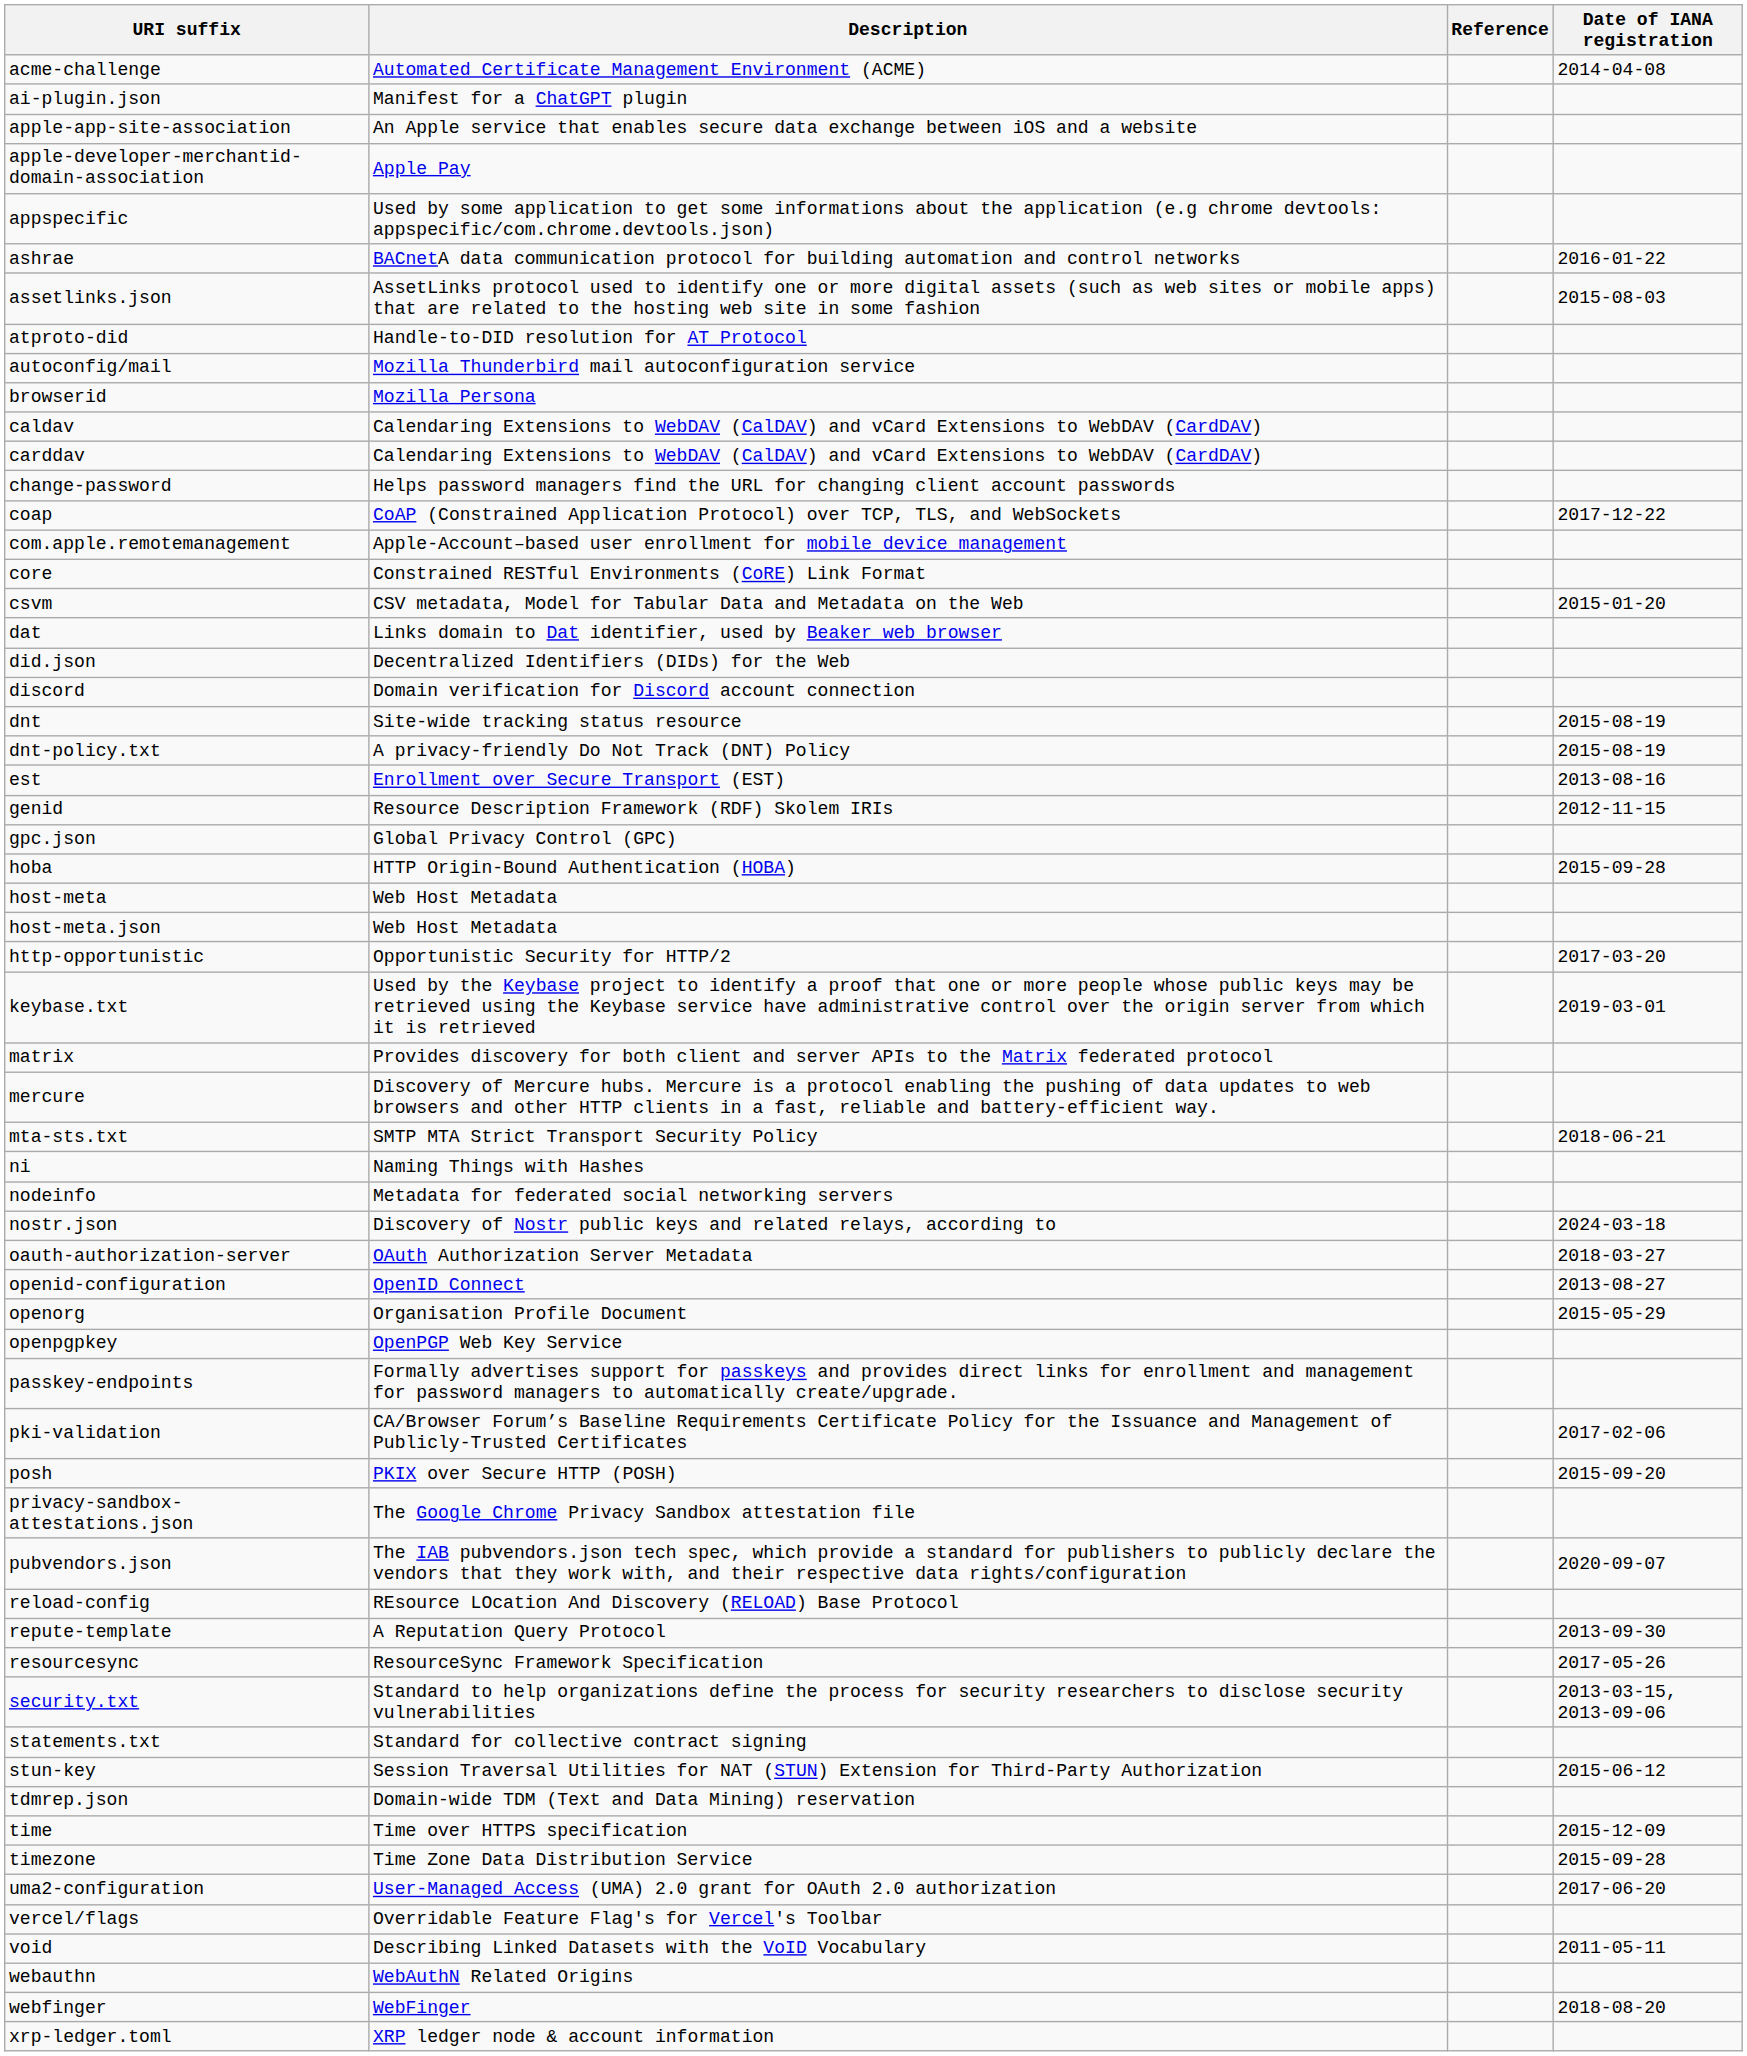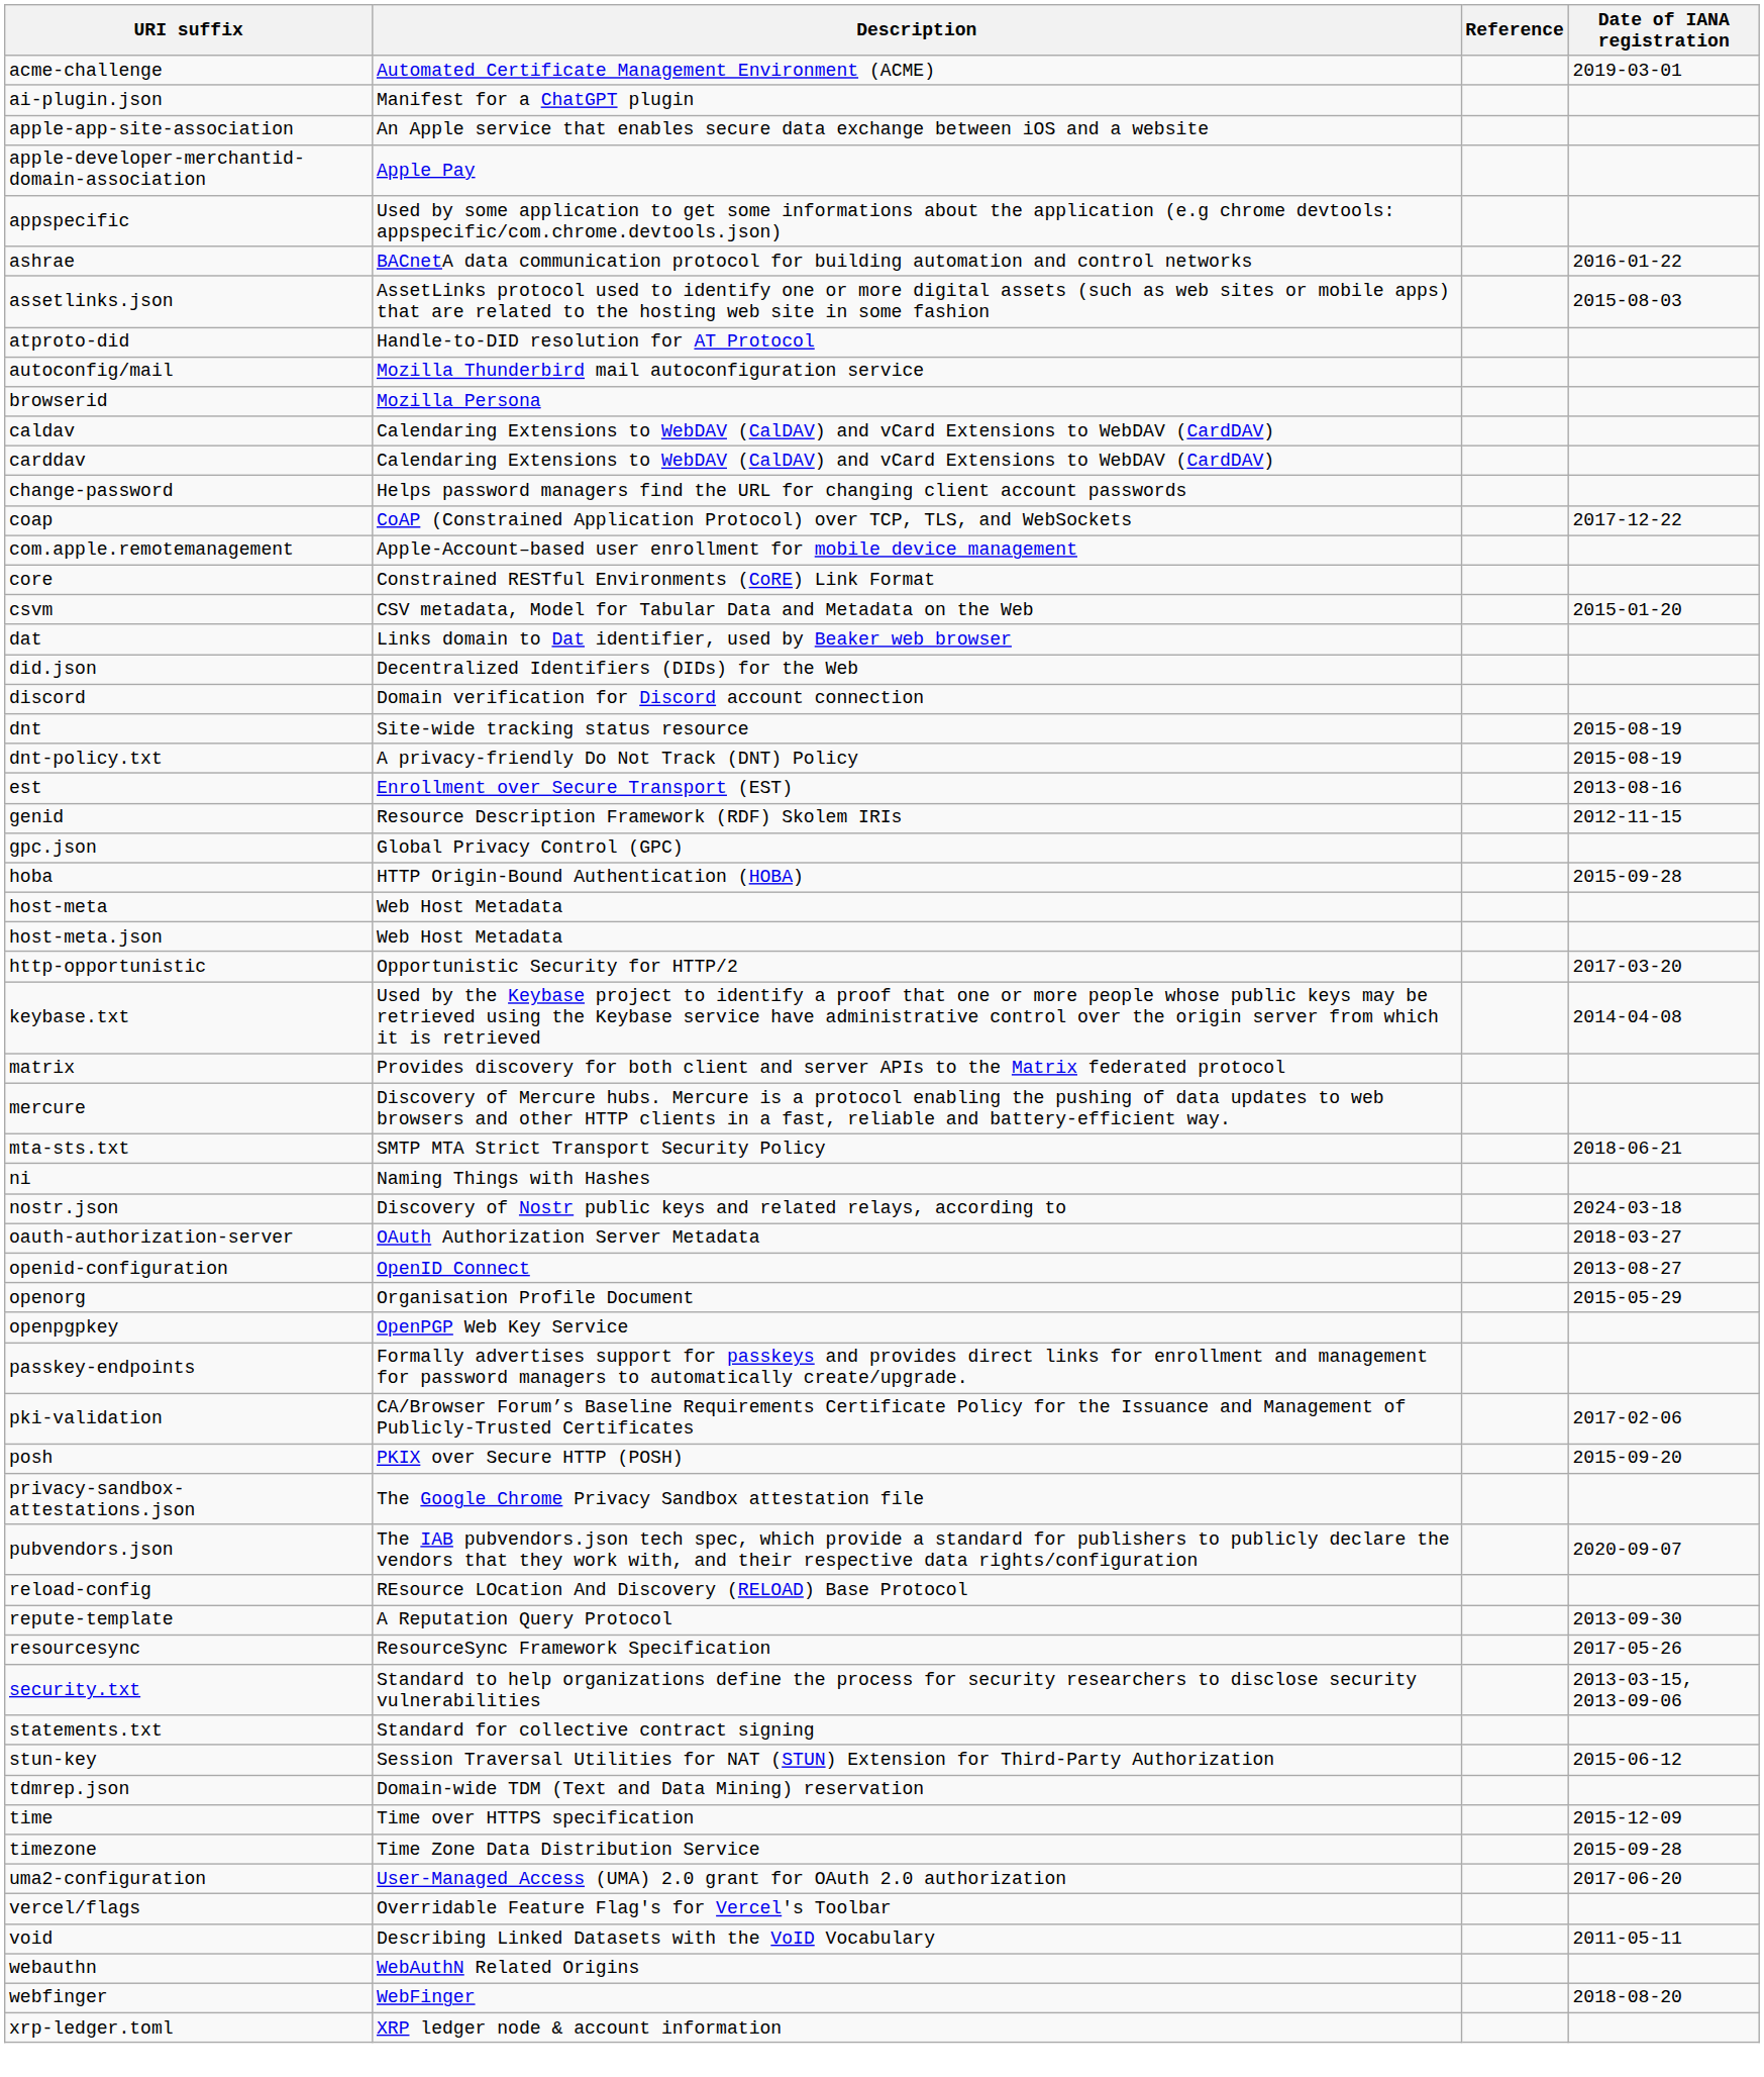 <table class="wikitable sortable">
 <tr>
 <th>URI suffix</th>
 <th class="unsortable">Description</th>
 <th>Reference</th>
 <th>Date of IANA registration</th>
 </tr>
 <tr>
 <td>acme-challenge</td>
 <td><a href='#'>Automated Certificate Management Environment</a> (ACME)</td>
 <td></td>
-<td>2014-04-08</td>
+<td>2019-03-01</td>
 </tr>
 <tr>
 <td>ai-plugin.json</td>
 <td>Manifest for a <a href='#'>ChatGPT</a> plugin</td>
 <td></td>
 <td></td>
 </tr>
 <tr>
 <td>apple-app-site-association</td>
 <td>An Apple service that enables secure data exchange between iOS and a website</td>
 <td></td>
 <td></td>
 </tr>
 <tr>
 <td>apple-developer-merchantid-domain-association</td>
 <td><a href='#'>Apple Pay</a></td>
 <td></td>
 <td></td>
 </tr>
 <tr>
 <td>appspecific</td>
 <td>Used by some application to get some informations about the application (e.g chrome devtools: appspecific/com.chrome.devtools.json)</td>
 <td></td>
 <td></td>
 </tr>
 <tr>
 <td>ashrae</td>
 <td><a href='#'>BACnet</a>A data communication protocol for building automation and control networks</td>
 <td></td>
 <td>2016-01-22</td>
 </tr>
 <tr>
 <td>assetlinks.json</td>
 <td>AssetLinks protocol used to identify one or more digital assets (such as web sites or mobile apps) that are related to the hosting web site in some fashion</td>
 <td></td>
 <td>2015-08-03</td>
 </tr>
 <tr>
 <td>atproto-did</td>
 <td>Handle-to-DID resolution for <a href='#'>AT Protocol</a></td>
 <td></td>
 <td></td>
 </tr>
 <tr>
 <td>autoconfig/mail</td>
 <td><a href='#'>Mozilla Thunderbird</a> mail autoconfiguration service</td>
 <td></td>
 <td></td>
 </tr>
 <tr>
 <td>browserid</td>
 <td><a href='#'>Mozilla Persona</a></td>
 <td></td>
 <td></td>
 </tr>
 <tr>
 <td>caldav</td>
 <td>Calendaring Extensions to <a href='#'>WebDAV</a> (<a href='#'>CalDAV</a>) and vCard Extensions to WebDAV (<a href='#'>CardDAV</a>)</td>
 <td></td>
 <td></td>
 </tr>
 <tr>
 <td>carddav</td>
 <td>Calendaring Extensions to <a href='#'>WebDAV</a> (<a href='#'>CalDAV</a>) and vCard Extensions to WebDAV (<a href='#'>CardDAV</a>)</td>
 <td></td>
 <td></td>
 </tr>
 <tr>
 <td>change-password</td>
 <td>Helps password managers find the URL for changing client account passwords</td>
 <td></td>
 <td></td>
 </tr>
 <tr>
 <td>coap</td>
 <td><a href='#'>CoAP</a> (Constrained Application Protocol) over TCP, TLS, and WebSockets</td>
 <td></td>
 <td>2017-12-22</td>
 </tr>
 <tr>
 <td>com.apple.remotemanagement</td>
 <td>Apple-Account–based user enrollment for <a href='#'>mobile device management</a></td>
 <td></td>
 </tr>
 <tr>
 <td>core</td>
 <td>Constrained RESTful Environments (<a href='#'>CoRE</a>) Link Format</td>
 <td></td>
 <td></td>
 </tr>
 <tr>
 <td>csvm</td>
 <td>CSV metadata, Model for Tabular Data and Metadata on the Web</td>
 <td></td>
 <td>2015-01-20</td>
 </tr>
 <tr>
 <td>dat</td>
 <td>Links domain to <a href='#'>Dat</a> identifier, used by <a href='#'>Beaker web browser</a></td>
 <td></td>
 <td></td>
 </tr>
 <tr>
 <td>did.json</td>
 <td> Decentralized Identifiers (DIDs) for the Web</td>
 <td></td>
 <td></td>
 </tr>
 <tr>
 <td>discord</td>
 <td>Domain verification for <a href='#'>Discord</a> account connection</td>
 <td></td>
 <td></td>
 </tr>
 <tr>
 <td>dnt</td>
 <td>Site-wide tracking status resource</td>
 <td></td>
 <td>2015-08-19</td>
 </tr>
 <tr>
 <td>dnt-policy.txt</td>
 <td>A privacy-friendly Do Not Track (DNT) Policy</td>
 <td></td>
 <td>2015-08-19</td>
 </tr>
 <tr>
 <td>est</td>
 <td><a href='#'>Enrollment over Secure Transport</a> (EST)</td>
 <td></td>
 <td>2013-08-16</td>
 </tr>
 <tr>
 <td>genid</td>
 <td>Resource Description Framework (RDF) Skolem IRIs</td>
 <td></td>
 <td>2012-11-15</td>
 </tr>
 <tr>
 <td>gpc.json</td>
 <td>Global Privacy Control (GPC)</td>
 <td></td>
 <td></td>
 </tr>
 <tr>
 <td>hoba</td>
 <td>HTTP Origin-Bound Authentication (<a href='#'>HOBA</a>)</td>
 <td></td>
 <td>2015-09-28</td>
 </tr>
 <tr>
 <td>host-meta</td>
 <td>Web Host Metadata</td>
 <td></td>
 <td></td>
 </tr>
 <tr>
 <td>host-meta.json</td>
 <td>Web Host Metadata</td>
 <td></td>
 <td></td>
 </tr>
 <tr>
 <td>http-opportunistic</td>
 <td>Opportunistic Security for HTTP/2</td>
 <td></td>
 <td>2017-03-20</td>
 </tr>
 <tr>
 <td>keybase.txt</td>
 <td>Used by the <a href='#'>Keybase</a> project to identify a proof that one or more people whose public keys may be retrieved using the Keybase service have administrative control over the origin server from which it is retrieved</td>
 <td></td>
-<td>2019-03-01</td>
+<td>2014-04-08</td>
 </tr>
 <tr>
 <td>matrix</td>
 <td>Provides discovery for both client and server APIs to the <a href='#'>Matrix</a> federated protocol</td>
 <td></td>
 <td></td>
 </tr>
 <tr>
 <td>mercure</td>
 <td>Discovery of Mercure hubs. Mercure is a protocol enabling the pushing of data updates to web browsers and other HTTP clients in a fast, reliable and battery-efficient way.</td>
 <td></td>
 <td></td>
 </tr>
 <tr>
 <td>mta-sts.txt</td>
 <td>SMTP MTA Strict Transport Security Policy</td>
 <td></td>
 <td>2018-06-21</td>
 </tr>
 <tr>
 <td>ni</td>
 <td>Naming Things with Hashes</td>
-<td></td>
-<td></td>
-</tr>
-<tr>
-<td>nodeinfo</td>
-<td>Metadata for federated social networking servers</td>
 <td></td>
 <td></td>
 </tr>
 <tr>
 <td>nostr.json</td>
 <td>Discovery of <a href='#'>Nostr</a> public keys and related relays, according to </td>
 <td></td>
 <td>2024-03-18</td>
 </tr>
 <tr>
 <td>oauth-authorization-server</td>
 <td><a href='#'>OAuth</a> Authorization Server Metadata</td>
 <td></td>
 <td>2018-03-27</td>
 </tr>
 <tr>
 <td>openid-configuration</td>
 <td><a href='#'>OpenID Connect</a></td>
 <td></td>
 <td>2013-08-27</td>
 </tr>
 <tr>
 <td>openorg</td>
 <td>Organisation Profile Document</td>
 <td></td>
 <td>2015-05-29</td>
 </tr>
 <tr>
 <td>openpgpkey</td>
 <td><a href='#'>OpenPGP</a> Web Key Service</td>
 <td></td>
 <td></td>
 </tr>
 <tr>
 <td>passkey-endpoints</td>
 <td>Formally advertises support for <a href='#'>passkeys</a> and provides direct links for enrollment and management for password managers to automatically create/upgrade.</td>
 <td></td>
 <td></td>
 </tr>
 <tr>
 <td>pki-validation</td>
 <td>CA/Browser Forum’s Baseline Requirements Certificate Policy for the Issuance and Management of Publicly-Trusted Certificates</td>
 <td></td>
 <td>2017-02-06</td>
 </tr>
 <tr>
 <td>posh</td>
 <td><a href='#'>PKIX</a> over Secure HTTP (POSH)</td>
 <td></td>
 <td>2015-09-20</td>
 </tr>
 <tr>
 <td>privacy-sandbox-attestations.json</td>
 <td>The <a href='#'>Google Chrome</a> Privacy Sandbox attestation file</td>
 <td></td>
 <td></td>
 </tr>
 <tr>
 <td>pubvendors.json</td>
 <td>The <a href='#'>IAB</a> pubvendors.json tech spec, which provide a standard for publishers to publicly declare the vendors that they work with, and their respective data rights/configuration</td>
 <td></td>
 <td>2020-09-07</td>
 </tr>
 <tr>
 <td>reload-config</td>
 <td>REsource LOcation And Discovery (<a href='#'>RELOAD</a>) Base Protocol</td>
 <td></td>
 <td></td>
 </tr>
 <tr>
 <td>repute-template</td>
 <td>A Reputation Query Protocol</td>
 <td></td>
 <td>2013-09-30</td>
 </tr>
 <tr>
 <td>resourcesync</td>
 <td>ResourceSync Framework Specification</td>
 <td></td>
 <td>2017-05-26</td>
 </tr>
 <tr>
 <td><a href='#'>security.txt</a></td>
 <td>Standard to help organizations define the process for security researchers to disclose security vulnerabilities</td>
 <td></td>
 <td>2013-03-15, 2013-09-06</td>
 </tr>
 <tr>
 <td>statements.txt</td>
 <td>Standard for collective contract signing</td>
 <td></td>
 <td></td>
 </tr>
 <tr>
 <td>stun-key</td>
 <td>Session Traversal Utilities for NAT (<a href='#'>STUN</a>) Extension for Third-Party Authorization</td>
 <td></td>
 <td>2015-06-12</td>
 </tr>
 <tr>
 <td>tdmrep.json</td>
 <td>Domain-wide TDM (Text and Data Mining) reservation</td>
 <td></td>
 <td></td>
 </tr>
 <tr>
 <td>time</td>
 <td>Time over HTTPS specification</td>
 <td></td>
 <td>2015-12-09</td>
 </tr>
 <tr>
 <td>timezone</td>
 <td>Time Zone Data Distribution Service</td>
 <td></td>
 <td>2015-09-28</td>
 </tr>
 <tr>
 <td>uma2-configuration</td>
 <td><a href='#'>User-Managed Access</a> (UMA) 2.0 grant for OAuth 2.0 authorization</td>
 <td></td>
 <td>2017-06-20</td>
 </tr>
 <tr>
 <td>vercel/flags</td>
 <td>Overridable Feature Flag's for <a href='#'>Vercel</a>'s Toolbar</td>
 <td></td>
 <td></td>
 </tr>
 <tr>
 <td>void</td>
 <td>Describing Linked Datasets with the <a href='#'>VoID</a> Vocabulary</td>
 <td></td>
 <td>2011-05-11</td>
 </tr>
 <tr>
 <td>webauthn</td>
 <td><a href='#'>WebAuthN</a> Related Origins</td>
 <td></td>
 <td></td>
 </tr>
 <tr>
 <td>webfinger</td>
 <td><a href='#'>WebFinger</a></td>
 <td></td>
 <td>2018-08-20</td>
 </tr>
 <tr>
 <td>xrp-ledger.toml</td>
 <td><a href='#'>XRP</a> ledger node & account information</td>
 <td></td>
 <td></td>
 </tr>
 </table>
